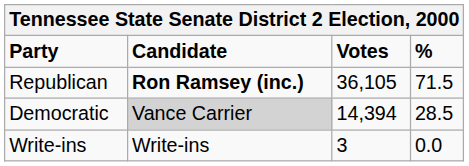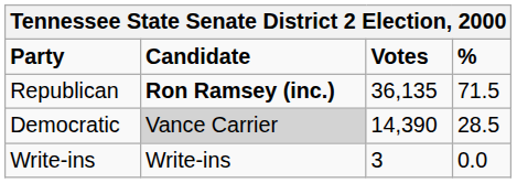 <table class="wikitable">
 <tr>
 <th colspan="4">Tennessee State Senate District 2 Election, 2000</th>
 </tr>
 <tr>
 <td><strong>Party</strong></td>
 <td><strong>Candidate</strong></td>
 <td><strong>Votes</strong></td>
 <td><strong>%</strong></td>
 </tr>
 <tr>
 <td>Republican</td>
 <td><strong>Ron Ramsey (inc.)</strong></td>
-<td>36,105</td>
+<td>36,135</td>
 <td>71.5</td>
 </tr>
 <tr>
 <td>Democratic</td>
 <td style="background: lightgrey;">Vance Carrier</td>
-<td>14,394</td>
+<td>14,390</td>
 <td>28.5</td>
 </tr>
 <tr>
 <td>Write-ins</td>
 <td>Write-ins</td>
 <td>3</td>
 <td>0.0</td>
 </tr>
 </table>
